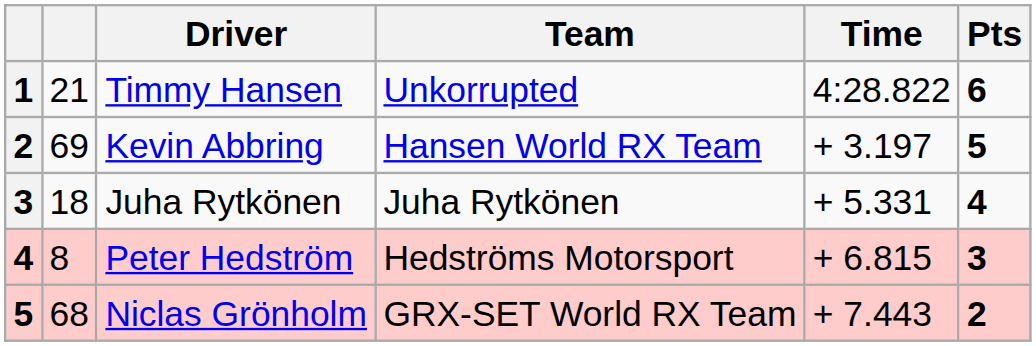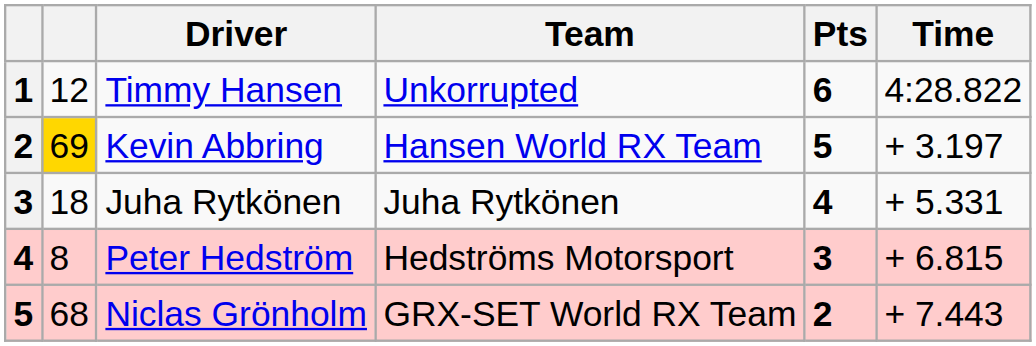 <table class="wikitable" style="font-size:95%">
 <tr>
 <th></th>
 <th></th>
 <th>Driver</th>
 <th>Team</th>
+<th>Pts</th>
 <th>Time</th>
-<th>Pts</th>
 </tr>
 <tr>
 <th>1</th>
-<td>21</td>
+<td>12</td>
 <td> <a href='#'>Timmy Hansen</a></td>
 <td><a href='#'>Unkorrupted</a></td>
+<td><strong>6</strong></td>
 <td>4:28.822</td>
-<td><strong>6</strong></td>
 </tr>
 <tr>
 <th>2</th>
-<td>69</td>
+<td style="background: gold;">69</td>
 <td> <a href='#'>Kevin Abbring</a></td>
 <td><a href='#'>Hansen World RX Team</a></td>
+<td><strong>5</strong></td>
 <td>+ 3.197</td>
-<td><strong>5</strong></td>
 </tr>
 <tr>
 <th>3</th>
 <td>18</td>
 <td> Juha Rytkönen</td>
 <td>Juha Rytkönen</td>
+<td><strong>4</strong></td>
 <td>+ 5.331</td>
-<td><strong>4</strong></td>
 </tr>
 <tr>
 <th style="background:#ffcccc;">4</th>
 <td style="background:#ffcccc;">8</td>
 <td style="background:#ffcccc;"> <a href='#'>Peter Hedström</a></td>
 <td style="background:#ffcccc;">Hedströms Motorsport</td>
+<td style="background:#ffcccc;"><strong>3</strong></td>
 <td style="background:#ffcccc;">+ 6.815</td>
-<td style="background:#ffcccc;"><strong>3</strong></td>
 </tr>
 <tr>
 <th style="background:#ffcccc;">5</th>
 <td style="background:#ffcccc;">68</td>
 <td style="background:#ffcccc;"> <a href='#'>Niclas Grönholm</a></td>
 <td style="background:#ffcccc;">GRX-SET World RX Team</td>
+<td style="background:#ffcccc;"><strong>2</strong></td>
 <td style="background:#ffcccc;">+ 7.443</td>
-<td style="background:#ffcccc;"><strong>2</strong></td>
 </tr>
 </table>
